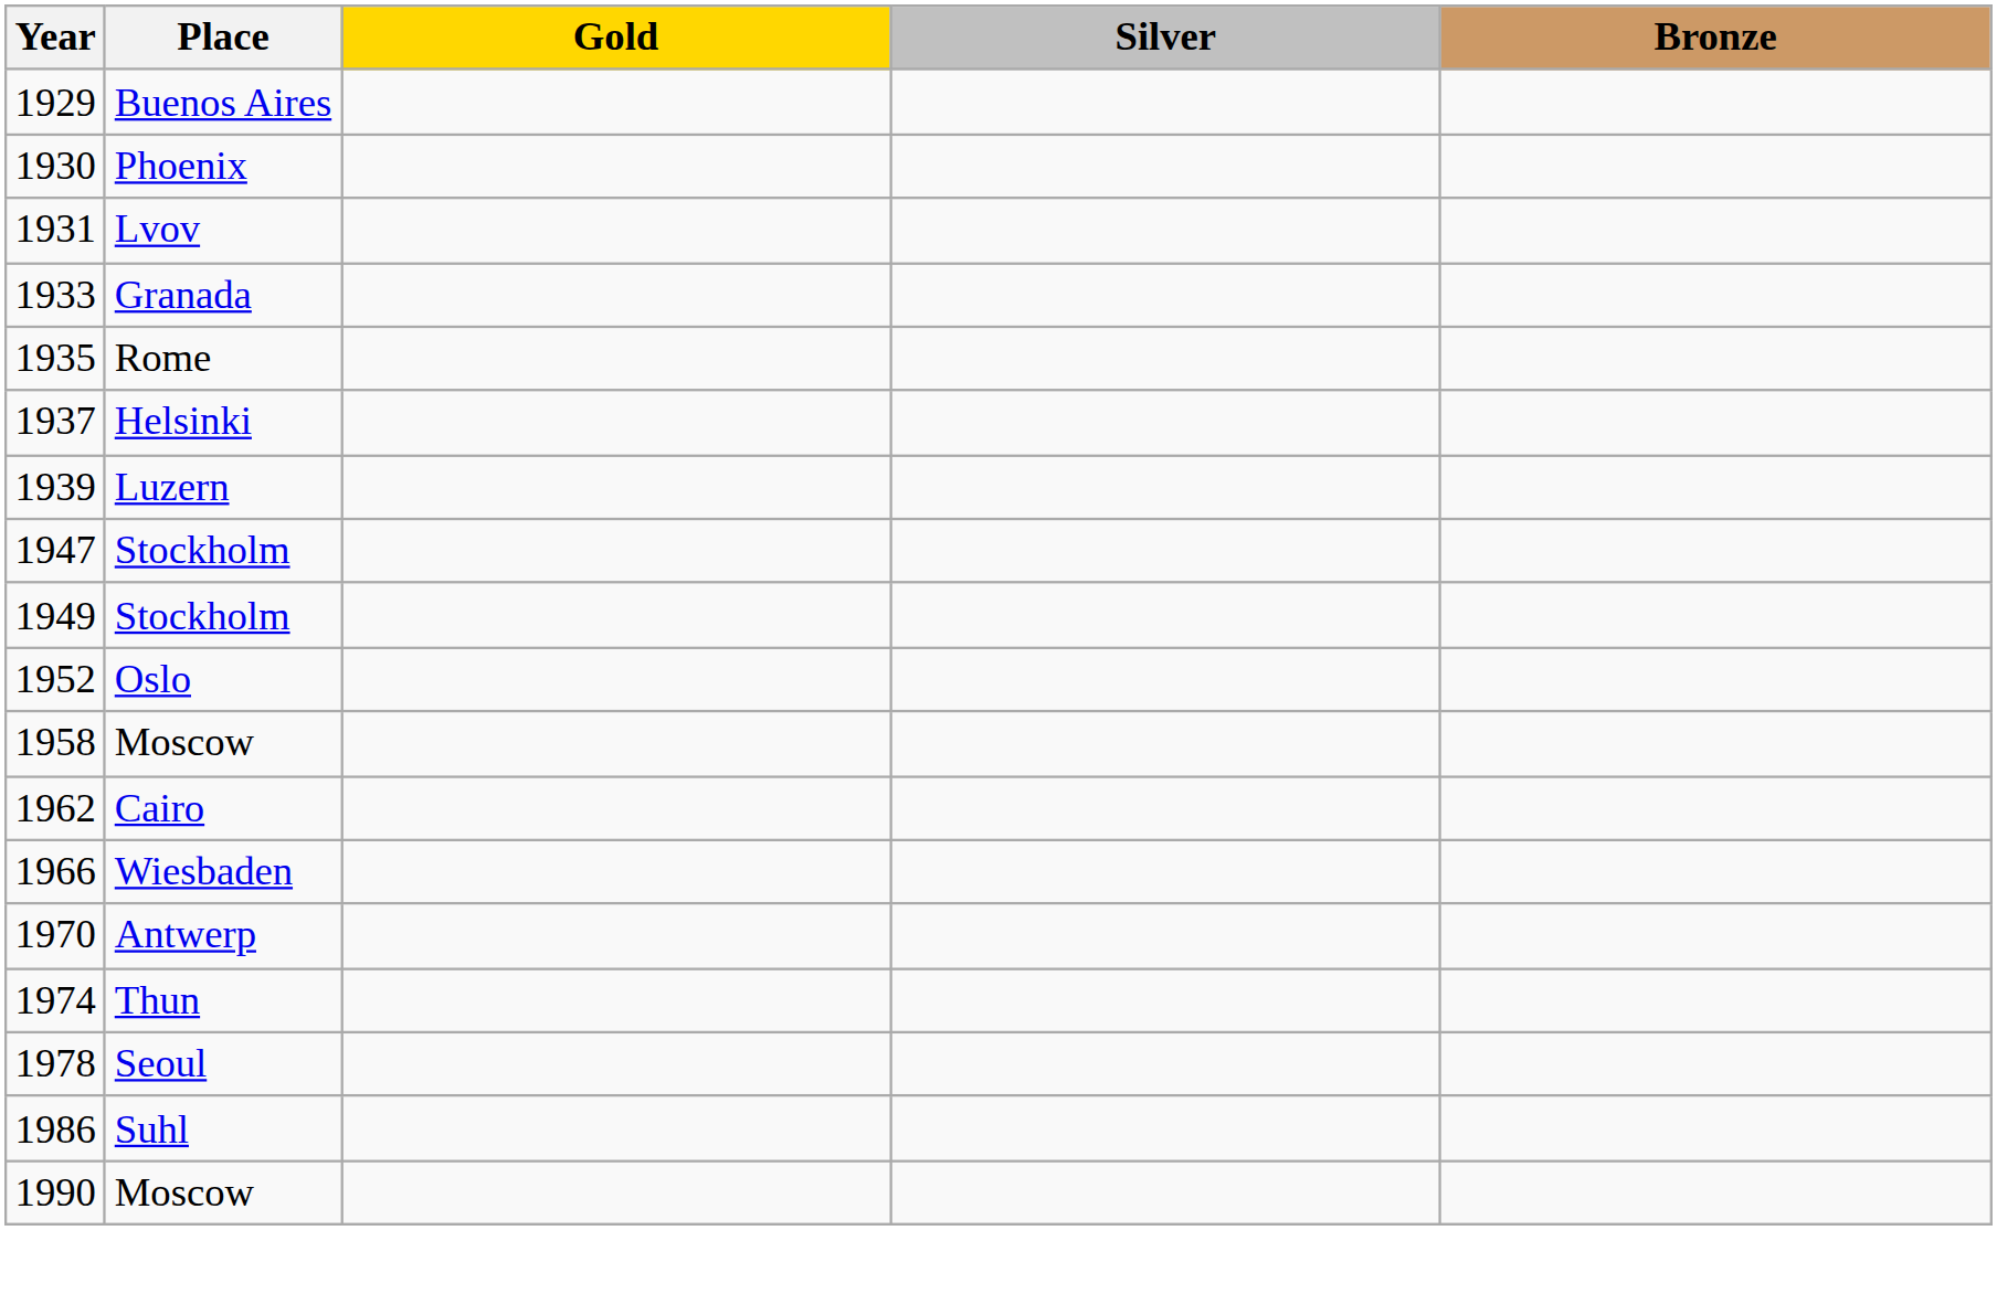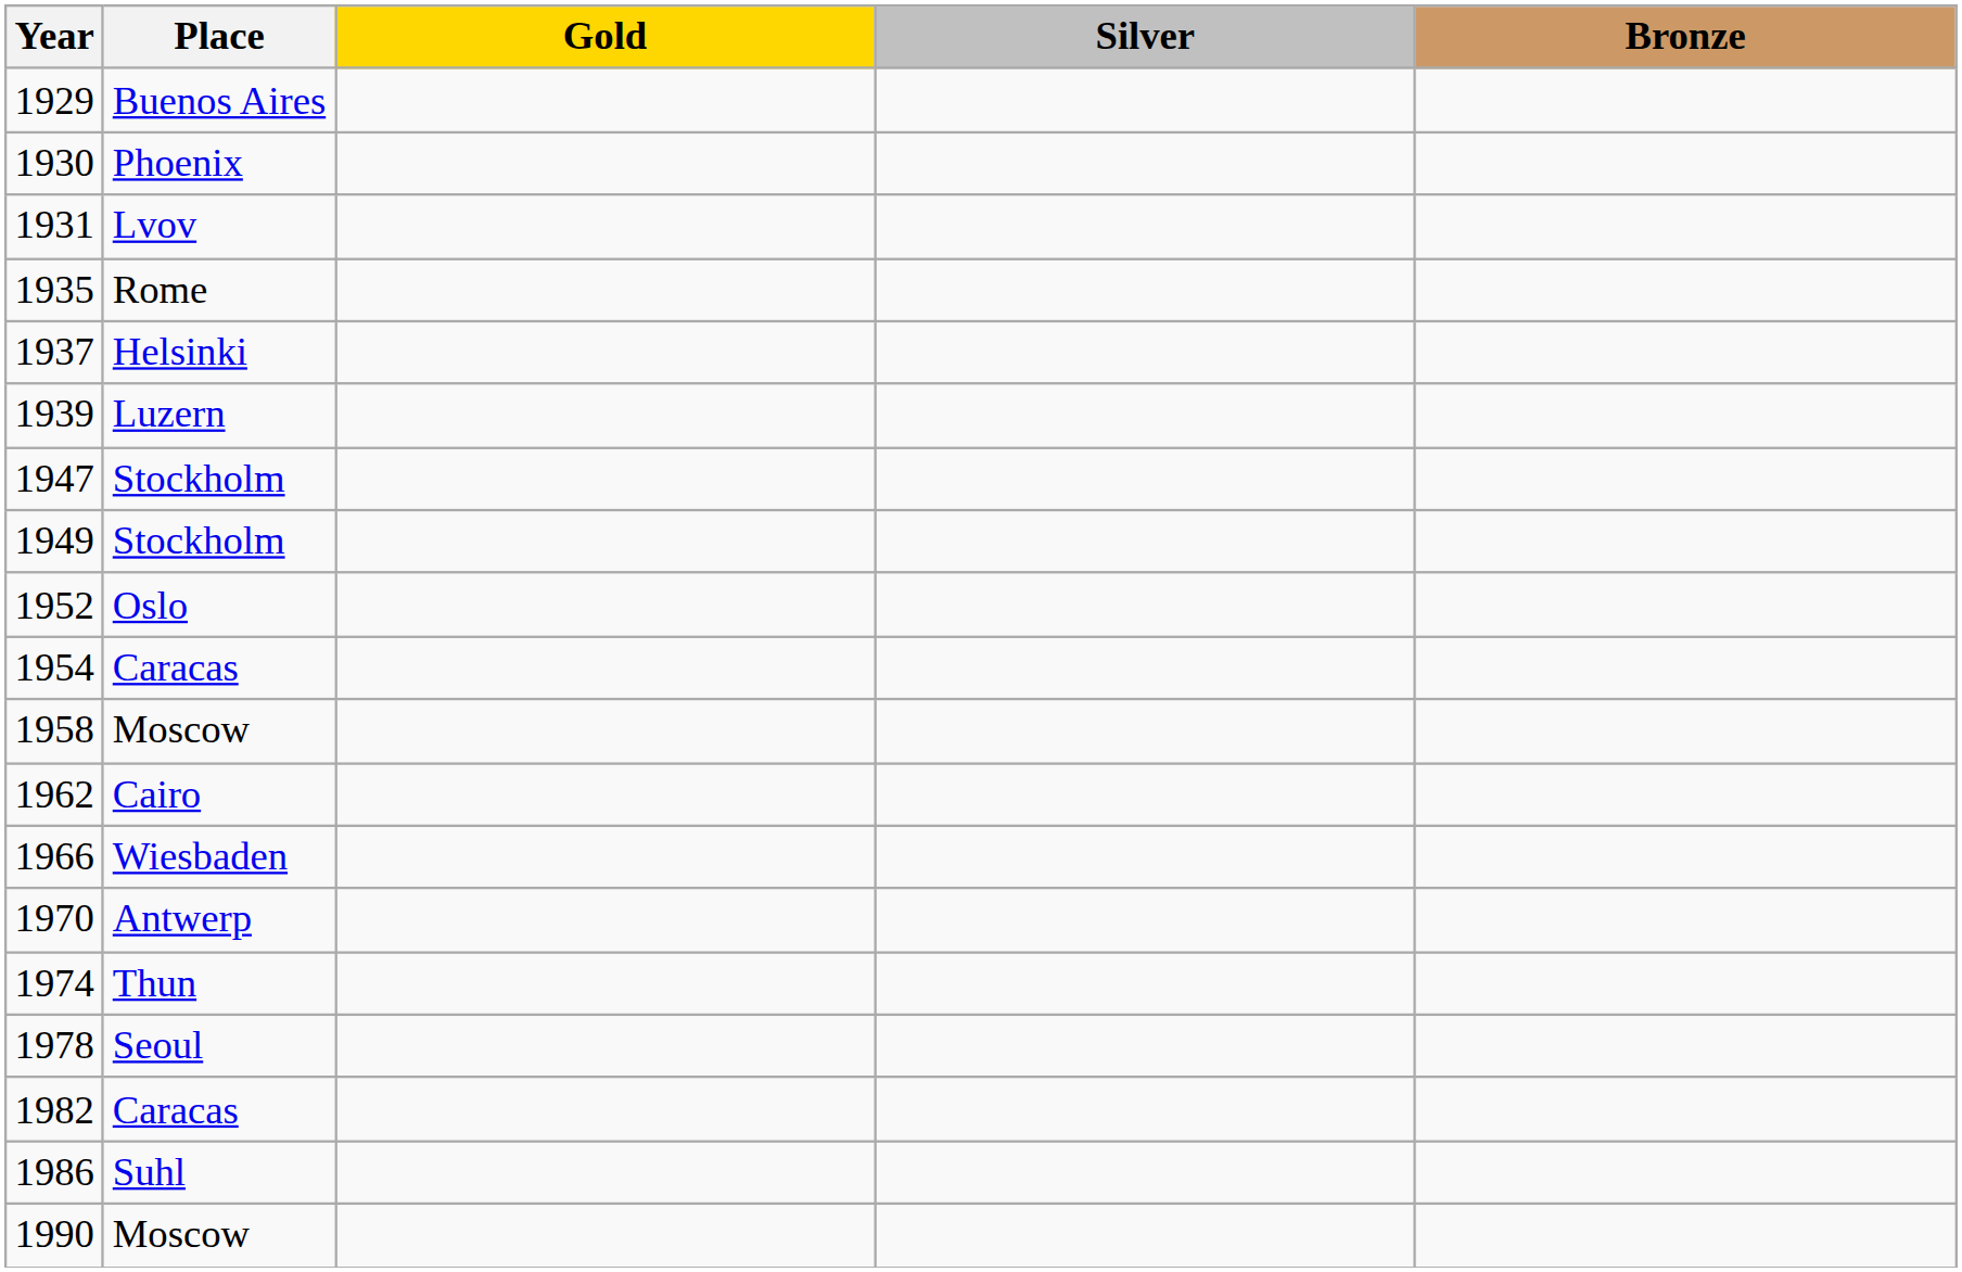 <table class="wikitable">
 <tr>
 <th>Year</th>
 <th>Place</th>
 <th style="background:gold"    width="210">Gold</th>
 <th style="background:silver"  width="210">Silver</th>
 <th style="background:#cc9966" width="210">Bronze</th>
 </tr>
 <tr>
 <td>1929</td>
 <td> <a href='#'>Buenos Aires</a></td>
 <td></td>
 <td></td>
 <td></td>
 </tr>
 <tr>
 <td>1930</td>
 <td> <a href='#'>Phoenix</a></td>
 <td></td>
 <td></td>
 <td></td>
 </tr>
 <tr>
 <td>1931</td>
 <td> <a href='#'>Lvov</a></td>
-<td></td>
-<td></td>
-<td></td>
-</tr>
-<tr>
-<td>1933</td>
-<td> <a href='#'>Granada</a></td>
 <td></td>
 <td></td>
 <td></td>
 </tr>
 <tr>
 <td>1935</td>
 <td> Rome</td>
 <td></td>
 <td></td>
 <td></td>
 </tr>
 <tr>
 <td>1937</td>
 <td> <a href='#'>Helsinki</a></td>
 <td></td>
 <td></td>
 <td></td>
 </tr>
 <tr>
 <td>1939</td>
 <td> <a href='#'>Luzern</a></td>
 <td></td>
 <td></td>
 <td></td>
 </tr>
 <tr>
 <td>1947</td>
 <td> <a href='#'>Stockholm</a></td>
 <td></td>
 <td></td>
 <td></td>
 </tr>
 <tr>
 <td>1949</td>
 <td> <a href='#'>Stockholm</a></td>
 <td></td>
 <td></td>
 <td></td>
 </tr>
 <tr>
 <td>1952</td>
 <td> <a href='#'>Oslo</a></td>
 <td></td>
 <td></td>
 <td></td>
 </tr>
 <tr>
+<td>1954</td>
+<td> <a href='#'>Caracas</a></td>
+<td></td>
+<td></td>
+<td></td>
+</tr>
+<tr>
 <td>1958</td>
 <td> Moscow</td>
 <td></td>
 <td></td>
 <td></td>
 </tr>
 <tr>
 <td>1962</td>
 <td> <a href='#'>Cairo</a></td>
 <td></td>
 <td></td>
 <td></td>
 </tr>
 <tr>
 <td>1966</td>
 <td> <a href='#'>Wiesbaden</a></td>
 <td></td>
 <td></td>
 <td></td>
 </tr>
 <tr>
 <td>1970</td>
 <td> <a href='#'>Antwerp</a></td>
 <td></td>
 <td></td>
 <td></td>
 </tr>
 <tr>
 <td>1974</td>
 <td> <a href='#'>Thun</a></td>
 <td></td>
 <td></td>
 <td></td>
 </tr>
 <tr>
 <td>1978</td>
 <td> <a href='#'>Seoul</a></td>
 <td></td>
 <td></td>
 <td></td>
 </tr>
 <tr>
+<td>1982</td>
+<td> <a href='#'>Caracas</a></td>
+<td></td>
+<td></td>
+<td></td>
+</tr>
+<tr>
 <td>1986</td>
 <td> <a href='#'>Suhl</a></td>
 <td></td>
 <td></td>
 <td></td>
 </tr>
 <tr>
 <td>1990</td>
 <td> Moscow</td>
 <td></td>
 <td></td>
 <td></td>
 </tr>
 <tr>
 </tr>
 </table>
